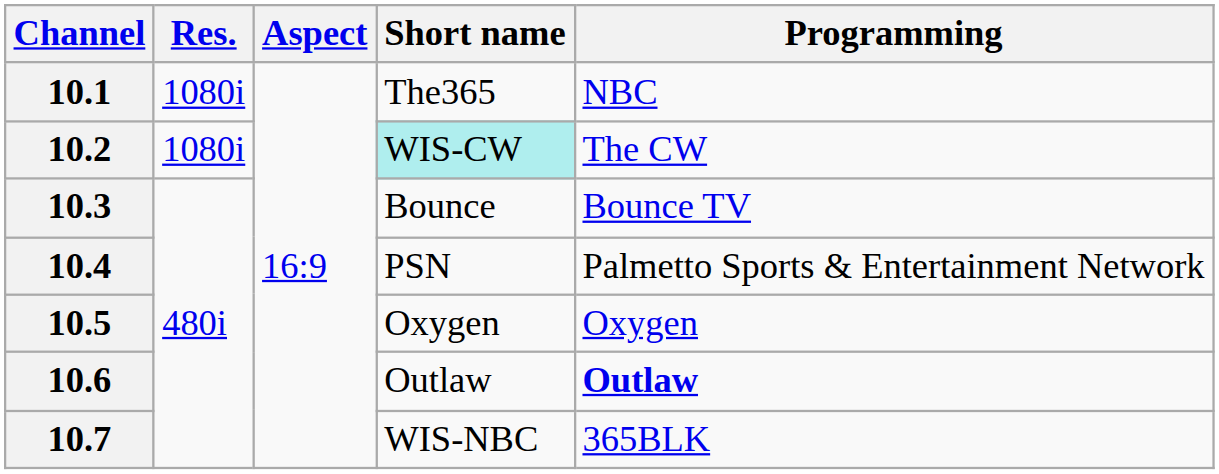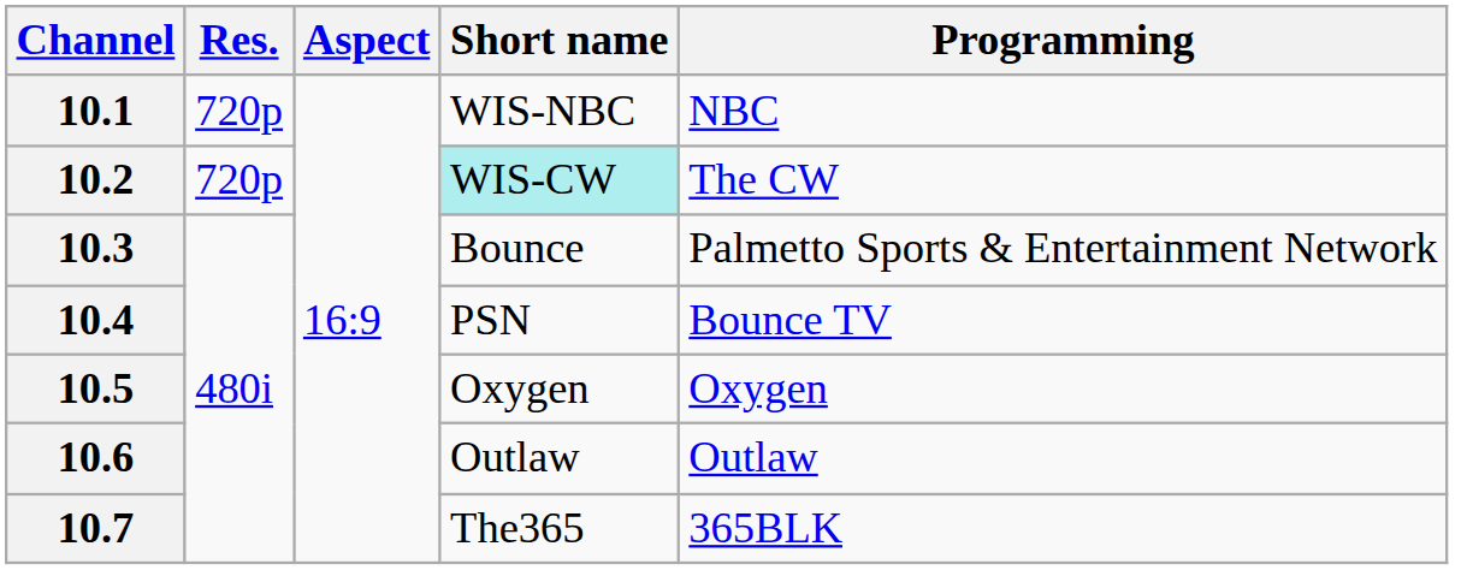 <table class="wikitable">
 <tr>
 <th scope = "col"><a href='#'>Channel</a></th>
 <th scope = "col"><a href='#'>Res.</a></th>
 <th scope = "col"><a href='#'>Aspect</a></th>
 <th scope = "col">Short name</th>
 <th scope = "col">Programming</th>
 </tr>
 <tr>
 <th scope = "row">10.1</th>
-<td><a href='#'>1080i</a></td>
+<td><a href='#'>720p</a></td>
 <td rowspan="7"><a href='#'>16:9</a></td>
-<td>The365</td>
+<td>WIS-NBC</td>
 <td><a href='#'>NBC</a></td>
 </tr>
 <tr>
 <th scope = "row">10.2</th>
-<td><a href='#'>1080i</a></td>
+<td><a href='#'>720p</a></td>
 <td style="background: paleturquoise;">WIS-CW</td>
 <td><a href='#'>The CW</a></td>
 </tr>
 <tr>
 <th scope = "row">10.3</th>
 <td rowspan="5"><a href='#'>480i</a></td>
 <td>Bounce</td>
-<td><a href='#'>Bounce TV</a></td>
+<td>Palmetto Sports & Entertainment Network</td>
 </tr>
 <tr>
 <th scope = "row">10.4</th>
 <td>PSN</td>
-<td>Palmetto Sports & Entertainment Network</td>
+<td><a href='#'>Bounce TV</a></td>
 </tr>
 <tr>
 <th scope = "row">10.5</th>
 <td>Oxygen</td>
 <td><a href='#'>Oxygen</a></td>
 </tr>
 <tr>
 <th scope = "row">10.6</th>
 <td>Outlaw</td>
-<td><strong><a href='#'>Outlaw</a></strong></td>
+<td><a href='#'>Outlaw</a></td>
 </tr>
 <tr>
 <th scope = "row">10.7</th>
-<td>WIS-NBC</td>
+<td>The365</td>
 <td><a href='#'>365BLK</a></td>
 </tr>
 </table>
